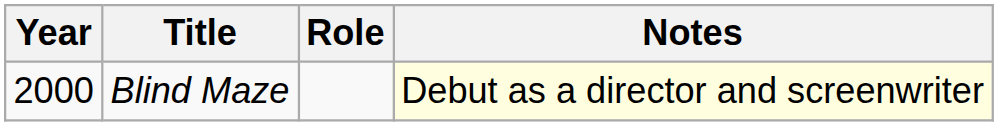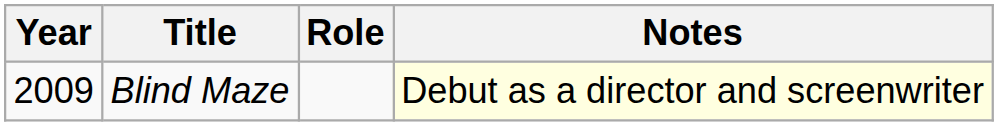 <table class="wikitable">
 <tr>
 <th>Year</th>
 <th>Title</th>
 <th>Role</th>
 <th>Notes</th>
 </tr>
 <tr>
-<td>2000</td>
+<td>2009</td>
 <td><em>Blind Maze</em></td>
 <td></td>
 <td style="background: lightyellow;">Debut as a director and screenwriter</td>
 </tr>
 </table>
